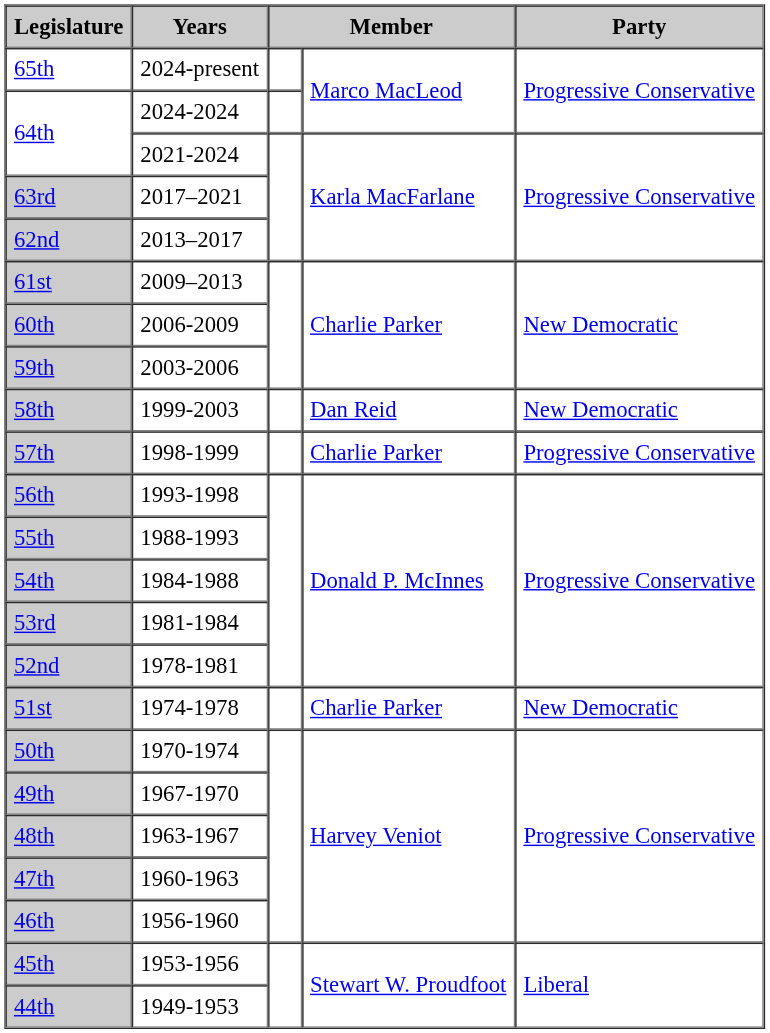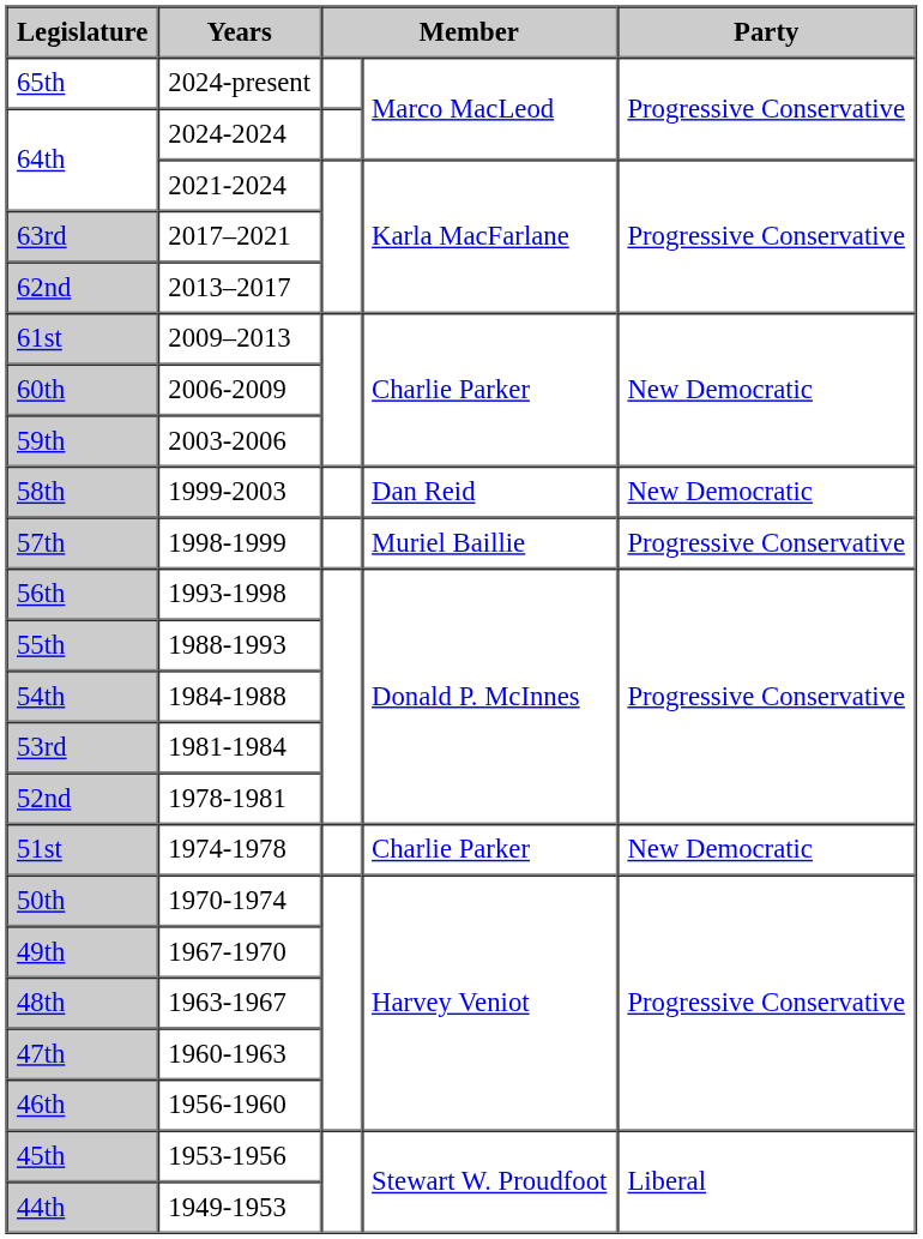 <table border=1 cellpadding=5 cellspacing=0>
 <tr bgcolor="CCCCCC">
 <th>Legislature</th>
 <th>Years</th>
 <th colspan="2">Member</th>
 <th>Party</th>
 </tr>
 <tr>
 <td><a href='#'>65th</a></td>
 <td>2024-present</td>
 <td></td>
 <td rowspan="2"><a href='#'>Marco MacLeod</a></td>
 <td rowspan="2"><a href='#'>Progressive Conservative</a></td>
 </tr>
 <tr>
 <td rowspan="2"><a href='#'>64th</a></td>
 <td>2024-2024</td>
 <td>   </td>
 </tr>
 <tr>
 <td>2021-2024</td>
 <td rowspan="3" ></td>
 <td rowspan="3"><a href='#'>Karla MacFarlane</a></td>
 <td rowspan="3"><a href='#'>Progressive Conservative</a></td>
 </tr>
 <tr>
 <td bgcolor="CCCCCC"><a href='#'>63rd</a></td>
 <td>2017–2021</td>
 </tr>
 <tr>
 <td bgcolor="CCCCCC"><a href='#'>62nd</a></td>
 <td>2013–2017</td>
 </tr>
 <tr>
 <td bgcolor="CCCCCC"><a href='#'>61st</a></td>
 <td>2009–2013</td>
 <td rowspan="3" ></td>
 <td rowspan="3"><a href='#'>Charlie Parker</a></td>
 <td rowspan="3"><a href='#'>New Democratic</a></td>
 </tr>
 <tr>
 <td bgcolor="CCCCCC"><a href='#'>60th</a></td>
 <td>2006-2009</td>
 </tr>
 <tr>
 <td bgcolor="CCCCCC"><a href='#'>59th</a></td>
 <td>2003-2006</td>
 </tr>
 <tr>
 <td bgcolor="CCCCCC"><a href='#'>58th</a></td>
 <td>1999-2003</td>
 <td>   </td>
 <td><a href='#'>Dan Reid</a></td>
 <td><a href='#'>New Democratic</a></td>
 </tr>
 <tr>
 <td bgcolor="CCCCCC"><a href='#'>57th</a></td>
 <td>1998-1999</td>
 <td></td>
-<td><a href='#'>Charlie Parker</a></td>
+<td><a href='#'>Muriel Baillie</a></td>
 <td><a href='#'>Progressive Conservative</a></td>
 </tr>
 <tr>
 <td bgcolor="CCCCCC"><a href='#'>56th</a></td>
 <td>1993-1998</td>
 <td rowspan="5" >   </td>
 <td rowspan="5"><a href='#'>Donald P. McInnes</a></td>
 <td rowspan="5"><a href='#'>Progressive Conservative</a></td>
 </tr>
 <tr>
 <td bgcolor="CCCCCC"><a href='#'>55th</a></td>
 <td>1988-1993</td>
 </tr>
 <tr>
 <td bgcolor="CCCCCC"><a href='#'>54th</a></td>
 <td>1984-1988</td>
 </tr>
 <tr>
 <td bgcolor="CCCCCC"><a href='#'>53rd</a></td>
 <td>1981-1984</td>
 </tr>
 <tr>
 <td bgcolor="CCCCCC"><a href='#'>52nd</a></td>
 <td>1978-1981</td>
 </tr>
 <tr>
 <td bgcolor="CCCCCC"><a href='#'>51st</a></td>
 <td>1974-1978</td>
 <td>   </td>
 <td><a href='#'>Charlie Parker</a></td>
 <td><a href='#'>New Democratic</a></td>
 </tr>
 <tr>
 <td bgcolor="CCCCCC"><a href='#'>50th</a></td>
 <td>1970-1974</td>
 <td rowspan="5" >   </td>
 <td rowspan="5"><a href='#'>Harvey Veniot</a></td>
 <td rowspan="5"><a href='#'>Progressive Conservative</a></td>
 </tr>
 <tr>
 <td bgcolor="CCCCCC"><a href='#'>49th</a></td>
 <td>1967-1970</td>
 </tr>
 <tr>
 <td bgcolor="CCCCCC"><a href='#'>48th</a></td>
 <td>1963-1967</td>
 </tr>
 <tr>
 <td bgcolor="CCCCCC"><a href='#'>47th</a></td>
 <td>1960-1963</td>
 </tr>
 <tr>
 <td bgcolor="CCCCCC"><a href='#'>46th</a></td>
 <td>1956-1960</td>
 </tr>
 <tr>
 <td bgcolor="CCCCCC"><a href='#'>45th</a></td>
 <td>1953-1956</td>
 <td rowspan="2" >   </td>
 <td rowspan="2"><a href='#'>Stewart W. Proudfoot</a></td>
 <td rowspan="2"><a href='#'>Liberal</a></td>
 </tr>
 <tr>
 <td bgcolor="CCCCCC"><a href='#'>44th</a></td>
 <td>1949-1953</td>
 </tr>
 </table>
